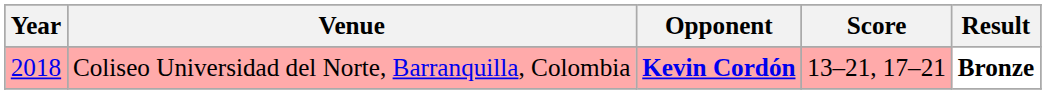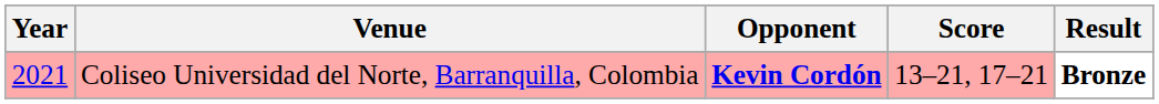 <table class="sortable wikitable" style="font-size: 90%;">
 <tr>
 <th>Year</th>
 <th>Venue</th>
 <th>Opponent</th>
 <th>Score</th>
 <th>Result</th>
 </tr>
 <tr style="background:#FFAAAA">
-<td align="center"><a href='#'>2018</a></td>
+<td align="center"><a href='#'>2021</a></td>
 <td align="left">Coliseo Universidad del Norte, <a href='#'>Barranquilla</a>, Colombia</td>
 <td align="left"><strong> <a href='#'>Kevin Cordón</a></strong></td>
 <td align="left">13–21, 17–21</td>
 <td style="text-align:left; background:white"> <strong>Bronze</strong></td>
 </tr>
 </table>
